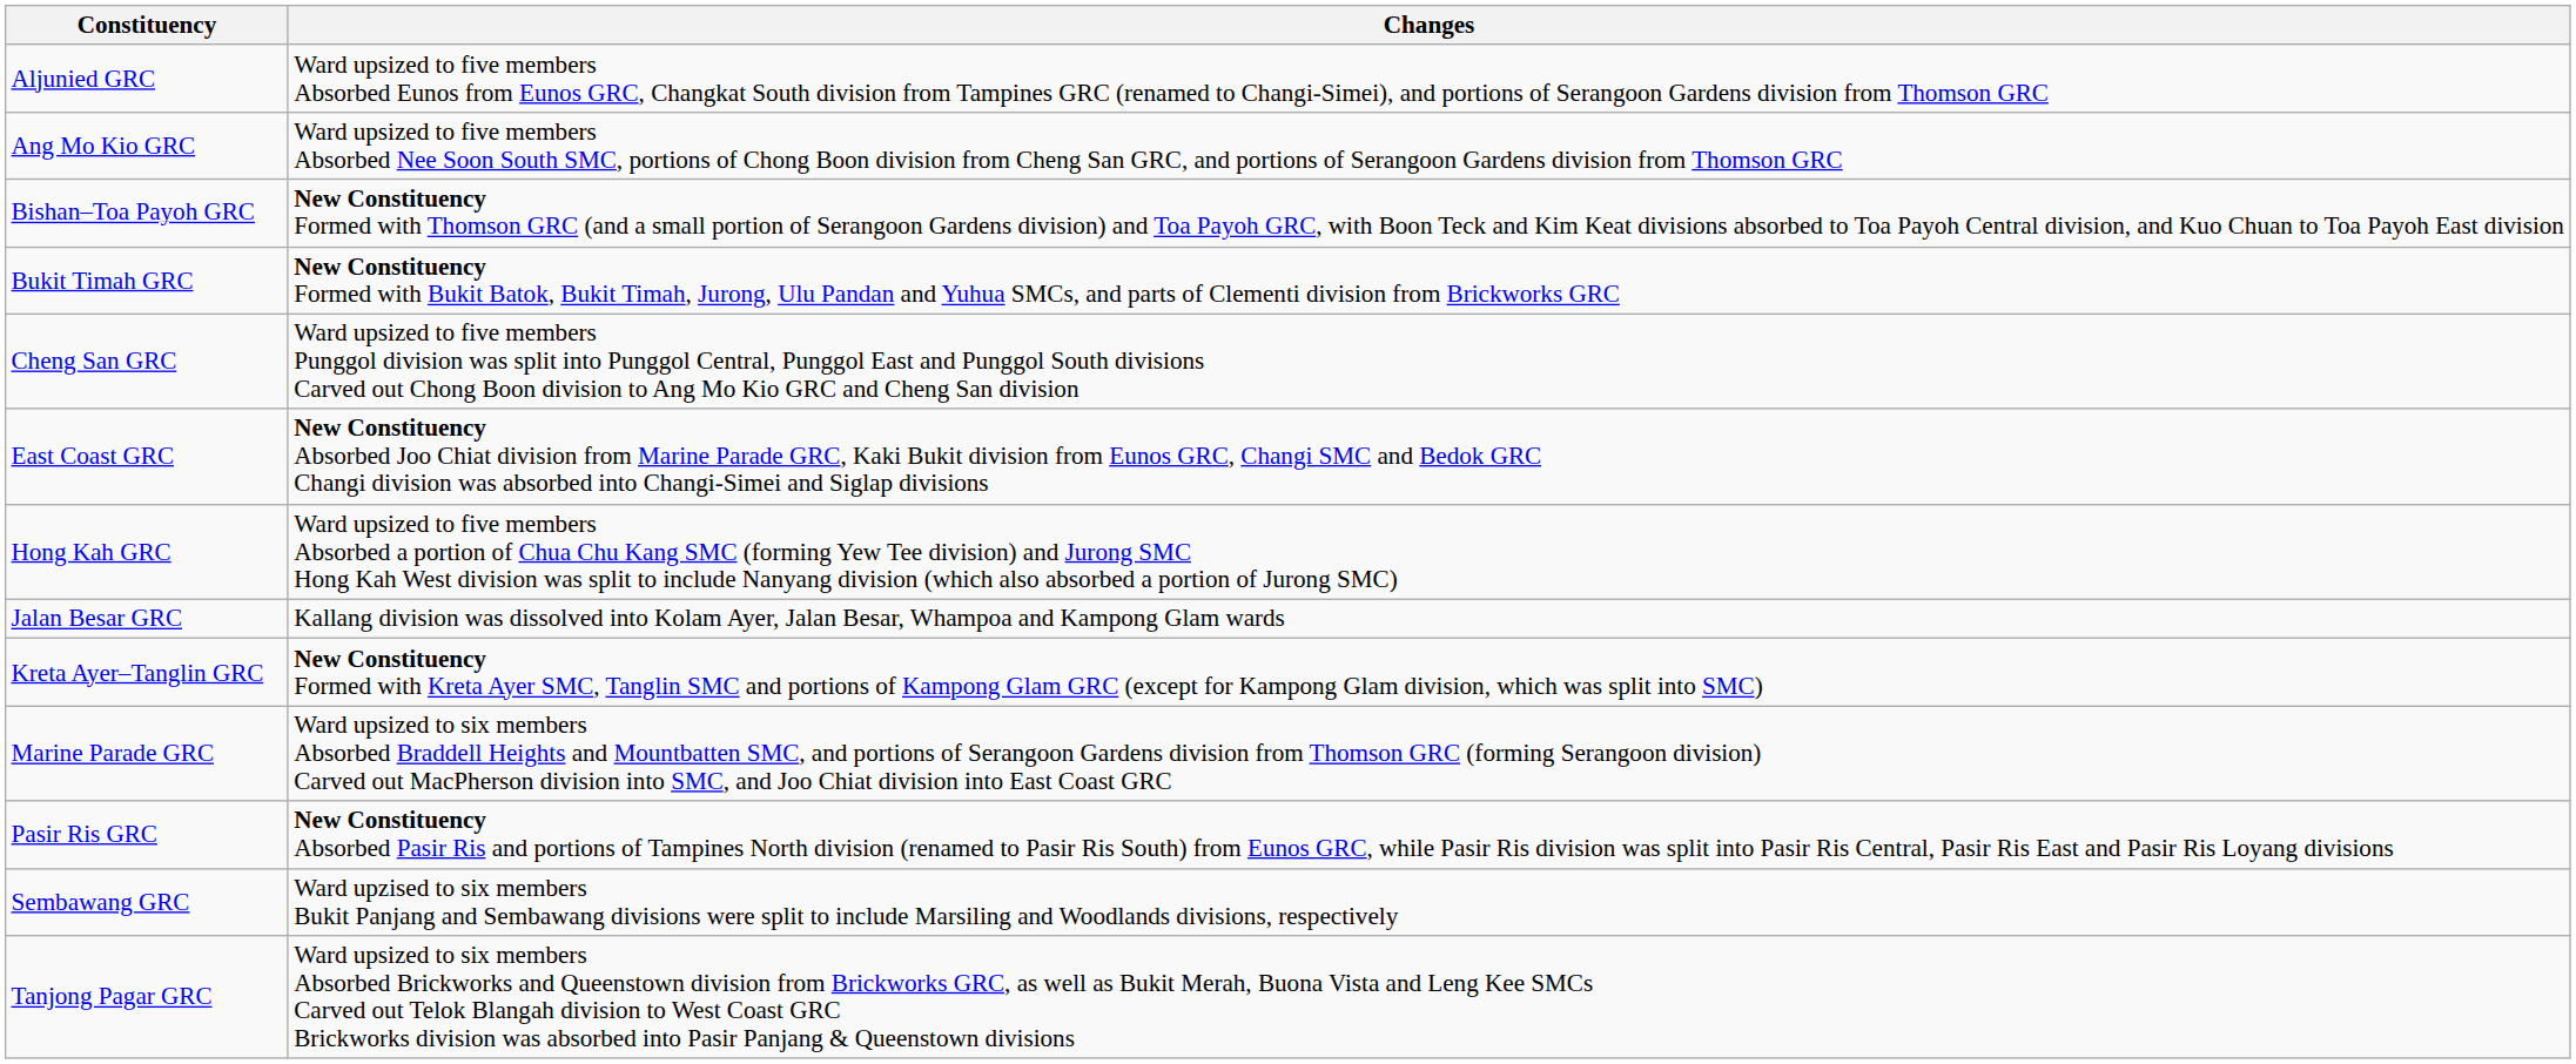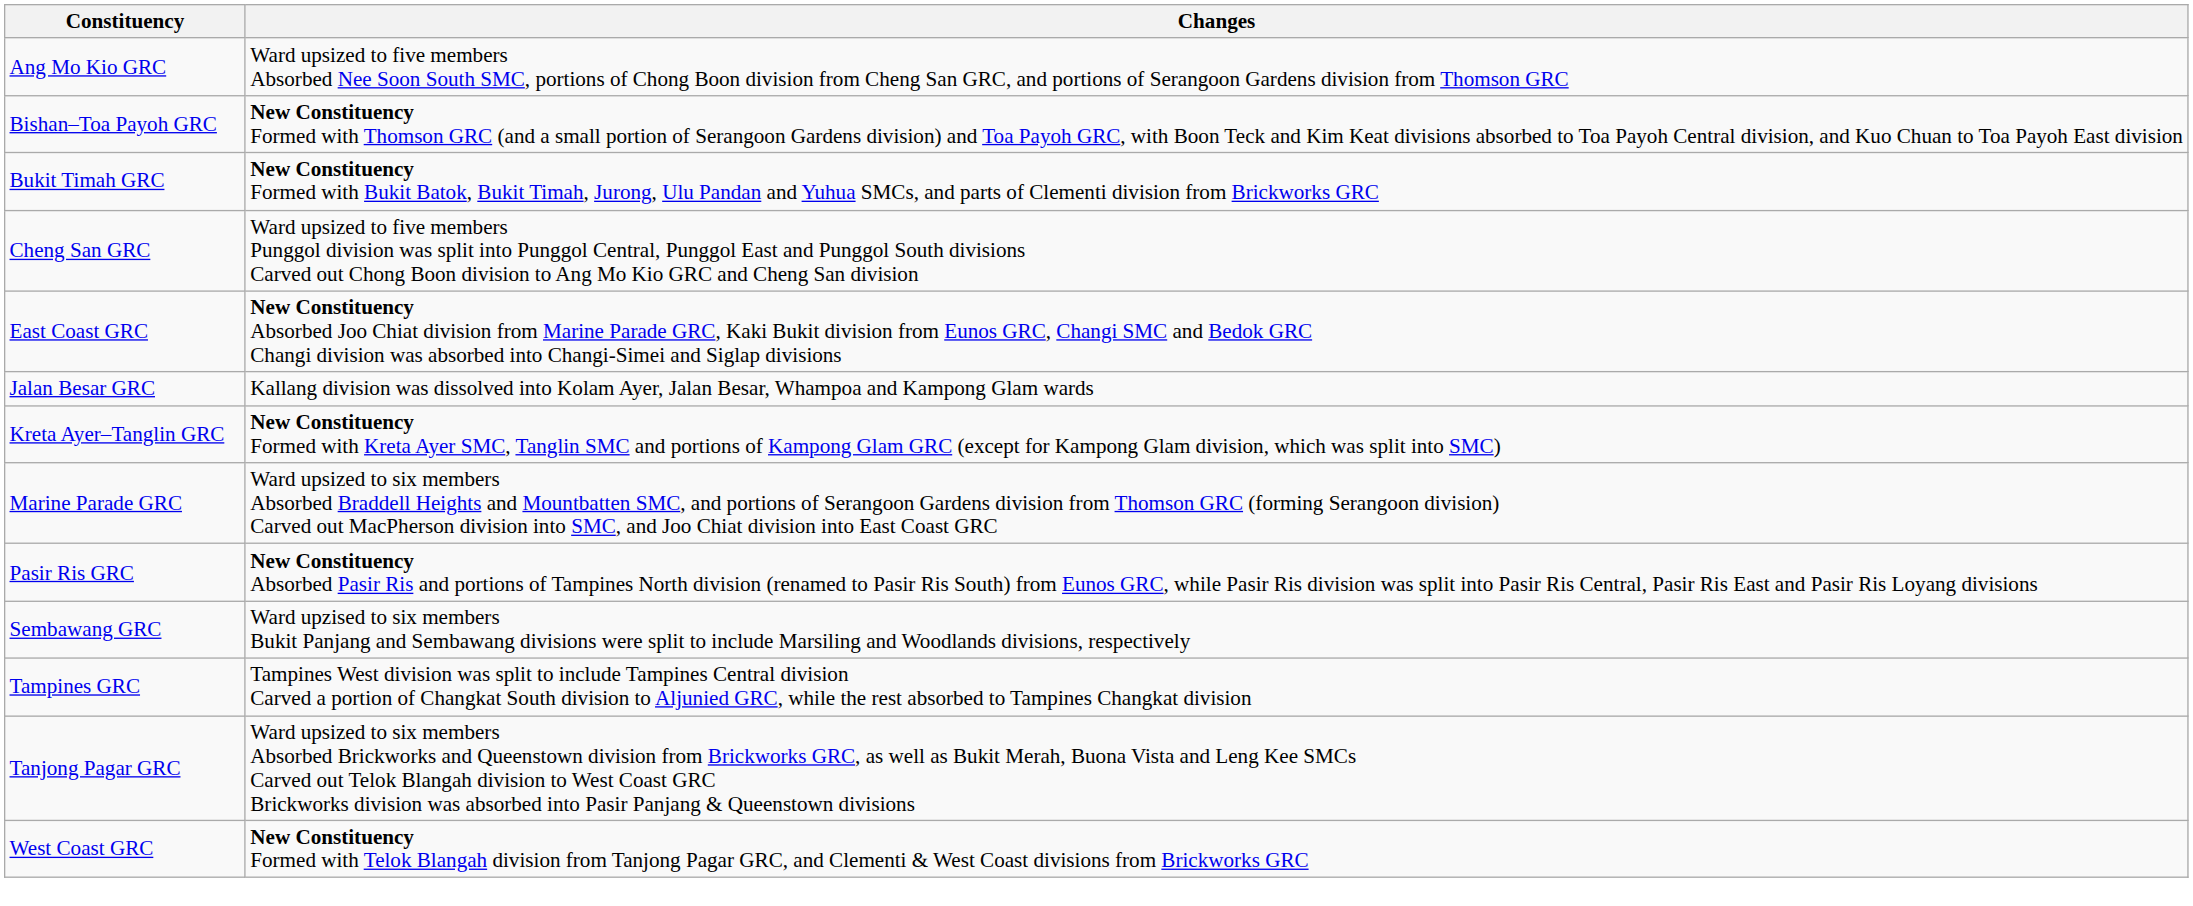 <table class="wikitable">
 <tr>
 <th style="width:175px;">Constituency</th>
 <th>Changes</th>
-</tr>
-<tr>
-<td><a href='#'>Aljunied GRC</a></td>
-<td>Ward upsized to five members<br>Absorbed Eunos from <a href='#'>Eunos GRC</a>, Changkat South division from Tampines GRC (renamed to Changi-Simei), and portions of Serangoon Gardens division from <a href='#'>Thomson GRC</a></td>
 </tr>
 <tr>
 <td><a href='#'>Ang Mo Kio GRC</a></td>
 <td>Ward upsized to five members<br>Absorbed <a href='#'>Nee Soon South SMC</a>, portions of Chong Boon division from Cheng San GRC, and portions of Serangoon Gardens division from <a href='#'>Thomson GRC</a></td>
 </tr>
 <tr>
 <td><a href='#'>Bishan–Toa Payoh GRC</a></td>
 <td><strong>New Constituency</strong><br>Formed with <a href='#'>Thomson GRC</a> (and a small portion of Serangoon Gardens division) and <a href='#'>Toa Payoh GRC</a>, with Boon Teck and Kim Keat divisions absorbed to Toa Payoh Central division, and Kuo Chuan to Toa Payoh East division</td>
 </tr>
 <tr>
 <td><a href='#'>Bukit Timah GRC</a></td>
 <td><strong>New Constituency</strong><br>Formed with <a href='#'>Bukit Batok</a>, <a href='#'>Bukit Timah</a>, <a href='#'>Jurong</a>, <a href='#'>Ulu Pandan</a> and <a href='#'>Yuhua</a> SMCs, and parts of Clementi division from <a href='#'>Brickworks GRC</a></td>
 </tr>
 <tr>
 <td><a href='#'>Cheng San GRC</a></td>
 <td>Ward upsized to five members<br>Punggol division was split into Punggol Central, Punggol East and Punggol South divisions<br>Carved out Chong Boon division to Ang Mo Kio GRC and Cheng San division</td>
 </tr>
 <tr>
 <td><a href='#'>East Coast GRC</a></td>
 <td><strong>New Constituency</strong><br>Absorbed Joo Chiat division from <a href='#'>Marine Parade GRC</a>, Kaki Bukit division from <a href='#'>Eunos GRC</a>, <a href='#'>Changi SMC</a> and <a href='#'>Bedok GRC</a><br>Changi division was absorbed into Changi-Simei and Siglap divisions</td>
 </tr>
 <tr>
-<td><a href='#'>Hong Kah GRC</a></td>
-<td>Ward upsized to five members<br>Absorbed a portion of <a href='#'>Chua Chu Kang SMC</a> (forming Yew Tee division) and <a href='#'>Jurong SMC</a><br>Hong Kah West division was split to include Nanyang division (which also absorbed a portion of Jurong SMC)</td>
-</tr>
-<tr>
 <td><a href='#'>Jalan Besar GRC</a></td>
 <td>Kallang division was dissolved into Kolam Ayer, Jalan Besar, Whampoa and Kampong Glam wards</td>
 </tr>
 <tr>
 <td><a href='#'>Kreta Ayer–Tanglin GRC</a></td>
 <td><strong>New Constituency</strong><br>Formed with <a href='#'>Kreta Ayer SMC</a>, <a href='#'>Tanglin SMC</a> and portions of <a href='#'>Kampong Glam GRC</a> (except for Kampong Glam division, which was split into <a href='#'>SMC</a>)</td>
 </tr>
 <tr>
 <td><a href='#'>Marine Parade GRC</a></td>
 <td>Ward upsized to six members<br>Absorbed <a href='#'>Braddell Heights</a> and <a href='#'>Mountbatten SMC</a>, and portions of Serangoon Gardens division from <a href='#'>Thomson GRC</a> (forming Serangoon division)<br>Carved out MacPherson division into <a href='#'>SMC</a>, and Joo Chiat division into East Coast GRC</td>
 </tr>
 <tr>
 <td><a href='#'>Pasir Ris GRC</a></td>
 <td><strong>New Constituency</strong><br>Absorbed <a href='#'>Pasir Ris</a> and portions of Tampines North division (renamed to Pasir Ris South) from <a href='#'>Eunos GRC</a>, while Pasir Ris division was split into Pasir Ris Central, Pasir Ris East and Pasir Ris Loyang divisions</td>
 </tr>
 <tr>
 <td><a href='#'>Sembawang GRC</a></td>
 <td>Ward upzised to six members<br>Bukit Panjang and Sembawang divisions were split to include Marsiling and Woodlands divisions, respectively</td>
 </tr>
 <tr>
+<td><a href='#'>Tampines GRC</a></td>
+<td>Tampines West division was split to include Tampines Central division<br>Carved a portion of Changkat South division to <a href='#'>Aljunied GRC</a>, while the rest absorbed to Tampines Changkat division</td>
+</tr>
+<tr>
 <td><a href='#'>Tanjong Pagar GRC</a></td>
 <td>Ward upsized to six members<br>Absorbed Brickworks and Queenstown division from <a href='#'>Brickworks GRC</a>, as well as Bukit Merah, Buona Vista and Leng Kee SMCs<br>Carved out Telok Blangah division to West Coast GRC<br>Brickworks division was absorbed into Pasir Panjang & Queenstown divisions</td>
 </tr>
+<tr>
+<td><a href='#'>West Coast GRC</a></td>
+<td><strong>New Constituency</strong><br>Formed with <a href='#'>Telok Blangah</a> division from Tanjong Pagar GRC, and Clementi & West Coast divisions from <a href='#'>Brickworks GRC</a></td>
+</tr>
 </table>
